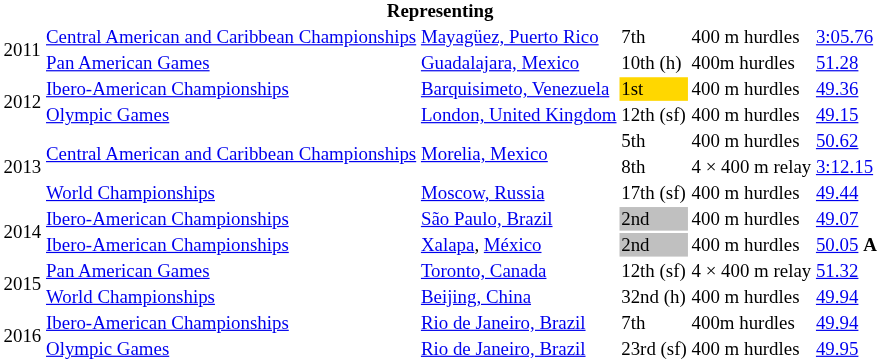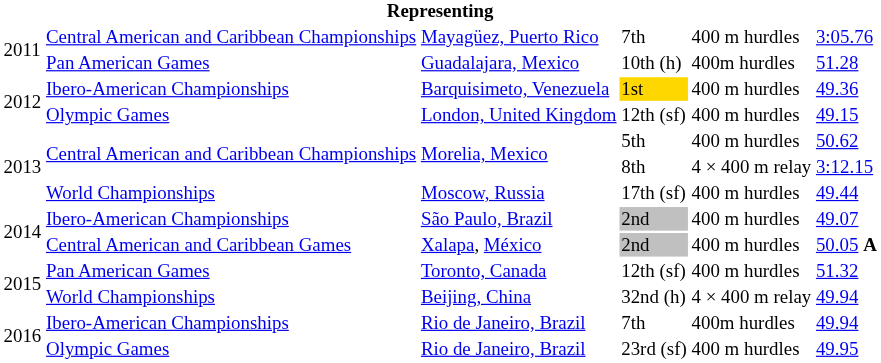 <table>
 <tr>
 <th colspan="6">Representing </th>
 </tr>
 <tr>
 <td rowspan=2>2011</td>
 <td><a href='#'>Central American and Caribbean Championships</a></td>
 <td><a href='#'>Mayagüez, Puerto Rico</a></td>
 <td>7th</td>
 <td>400 m hurdles</td>
 <td><a href='#'>3:05.76</a></td>
 </tr>
 <tr>
 <td><a href='#'>Pan American Games</a></td>
 <td><a href='#'>Guadalajara, Mexico</a></td>
 <td>10th (h)</td>
 <td>400m hurdles</td>
 <td><a href='#'>51.28</a></td>
 </tr>
 <tr>
 <td rowspan=2>2012</td>
 <td><a href='#'>Ibero-American Championships</a></td>
 <td><a href='#'>Barquisimeto, Venezuela</a></td>
 <td bgcolor=gold>1st</td>
 <td>400 m hurdles</td>
 <td><a href='#'>49.36</a></td>
 </tr>
 <tr>
 <td><a href='#'>Olympic Games</a></td>
 <td><a href='#'>London, United Kingdom</a></td>
 <td>12th (sf)</td>
 <td>400 m hurdles</td>
 <td><a href='#'>49.15</a></td>
 </tr>
 <tr>
 <td rowspan=3>2013</td>
 <td rowspan=2><a href='#'>Central American and Caribbean Championships</a></td>
 <td rowspan=2><a href='#'>Morelia, Mexico</a></td>
 <td>5th</td>
 <td>400 m hurdles</td>
 <td><a href='#'>50.62</a></td>
 </tr>
 <tr>
 <td>8th</td>
 <td>4 × 400 m relay</td>
 <td><a href='#'>3:12.15</a></td>
 </tr>
 <tr>
 <td><a href='#'>World Championships</a></td>
 <td><a href='#'>Moscow, Russia</a></td>
 <td>17th (sf)</td>
 <td>400 m hurdles</td>
 <td><a href='#'>49.44</a></td>
 </tr>
 <tr>
 <td rowspan=2>2014</td>
 <td><a href='#'>Ibero-American Championships</a></td>
 <td><a href='#'>São Paulo, Brazil</a></td>
 <td bgcolor=silver>2nd</td>
 <td>400 m hurdles</td>
 <td><a href='#'>49.07</a></td>
 </tr>
 <tr>
-<td><a href='#'>Ibero-American Championships</a></td>
+<td><a href='#'>Central American and Caribbean Games</a></td>
 <td><a href='#'>Xalapa</a>, <a href='#'>México</a></td>
 <td bgcolor=silver>2nd</td>
 <td>400 m hurdles</td>
 <td><a href='#'>50.05</a> <strong>A</strong></td>
 </tr>
 <tr>
 <td rowspan=2>2015</td>
 <td><a href='#'>Pan American Games</a></td>
 <td><a href='#'>Toronto, Canada</a></td>
 <td>12th (sf)</td>
-<td>4 × 400 m relay</td>
+<td>400 m hurdles</td>
 <td><a href='#'>51.32</a></td>
 </tr>
 <tr>
 <td><a href='#'>World Championships</a></td>
 <td><a href='#'>Beijing, China</a></td>
 <td>32nd (h)</td>
-<td>400 m hurdles</td>
+<td>4 × 400 m relay</td>
 <td><a href='#'>49.94</a></td>
 </tr>
 <tr>
 <td rowspan=2>2016</td>
 <td><a href='#'>Ibero-American Championships</a></td>
 <td><a href='#'>Rio de Janeiro, Brazil</a></td>
 <td>7th</td>
 <td>400m hurdles</td>
 <td><a href='#'>49.94</a></td>
 </tr>
 <tr>
 <td><a href='#'>Olympic Games</a></td>
 <td><a href='#'>Rio de Janeiro, Brazil</a></td>
 <td>23rd (sf)</td>
 <td>400 m hurdles</td>
 <td><a href='#'>49.95</a></td>
 </tr>
 </table>
